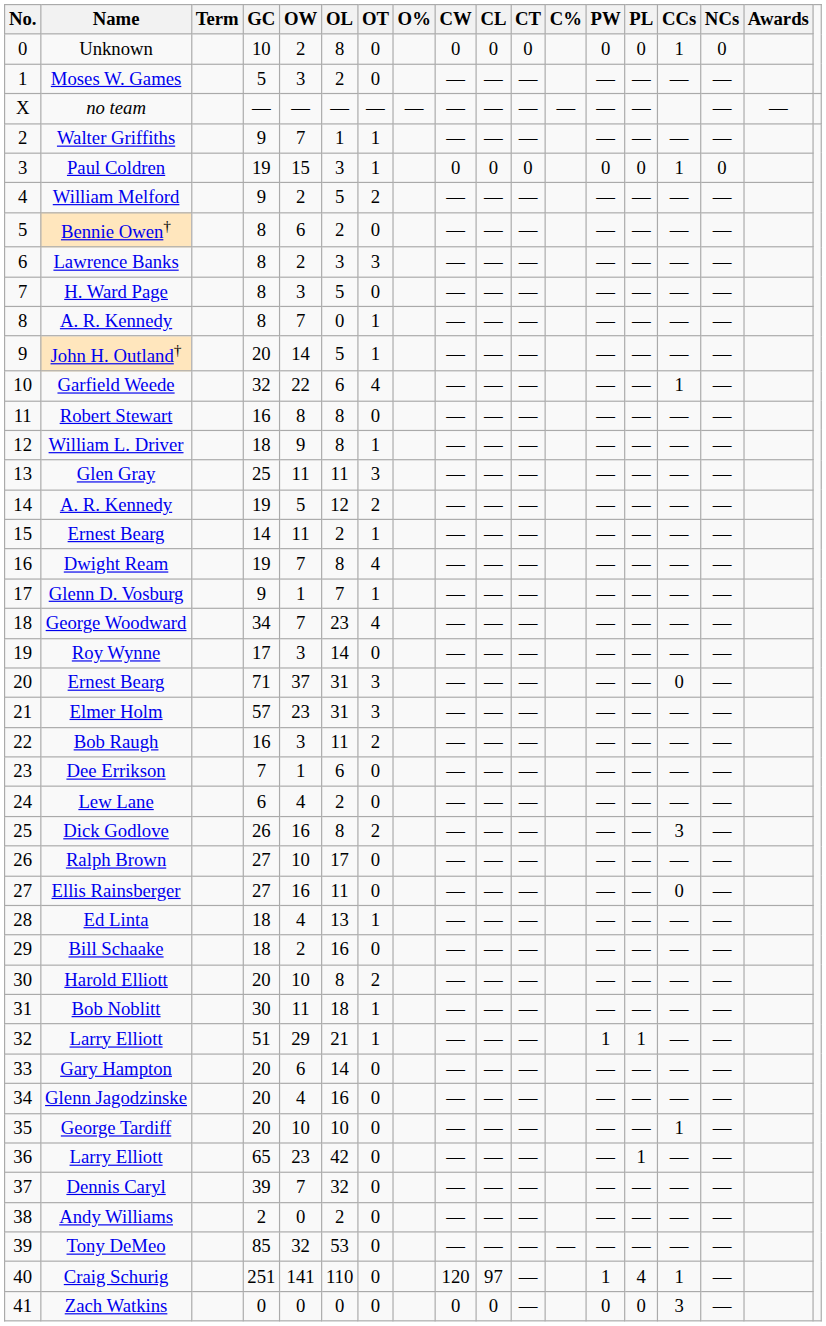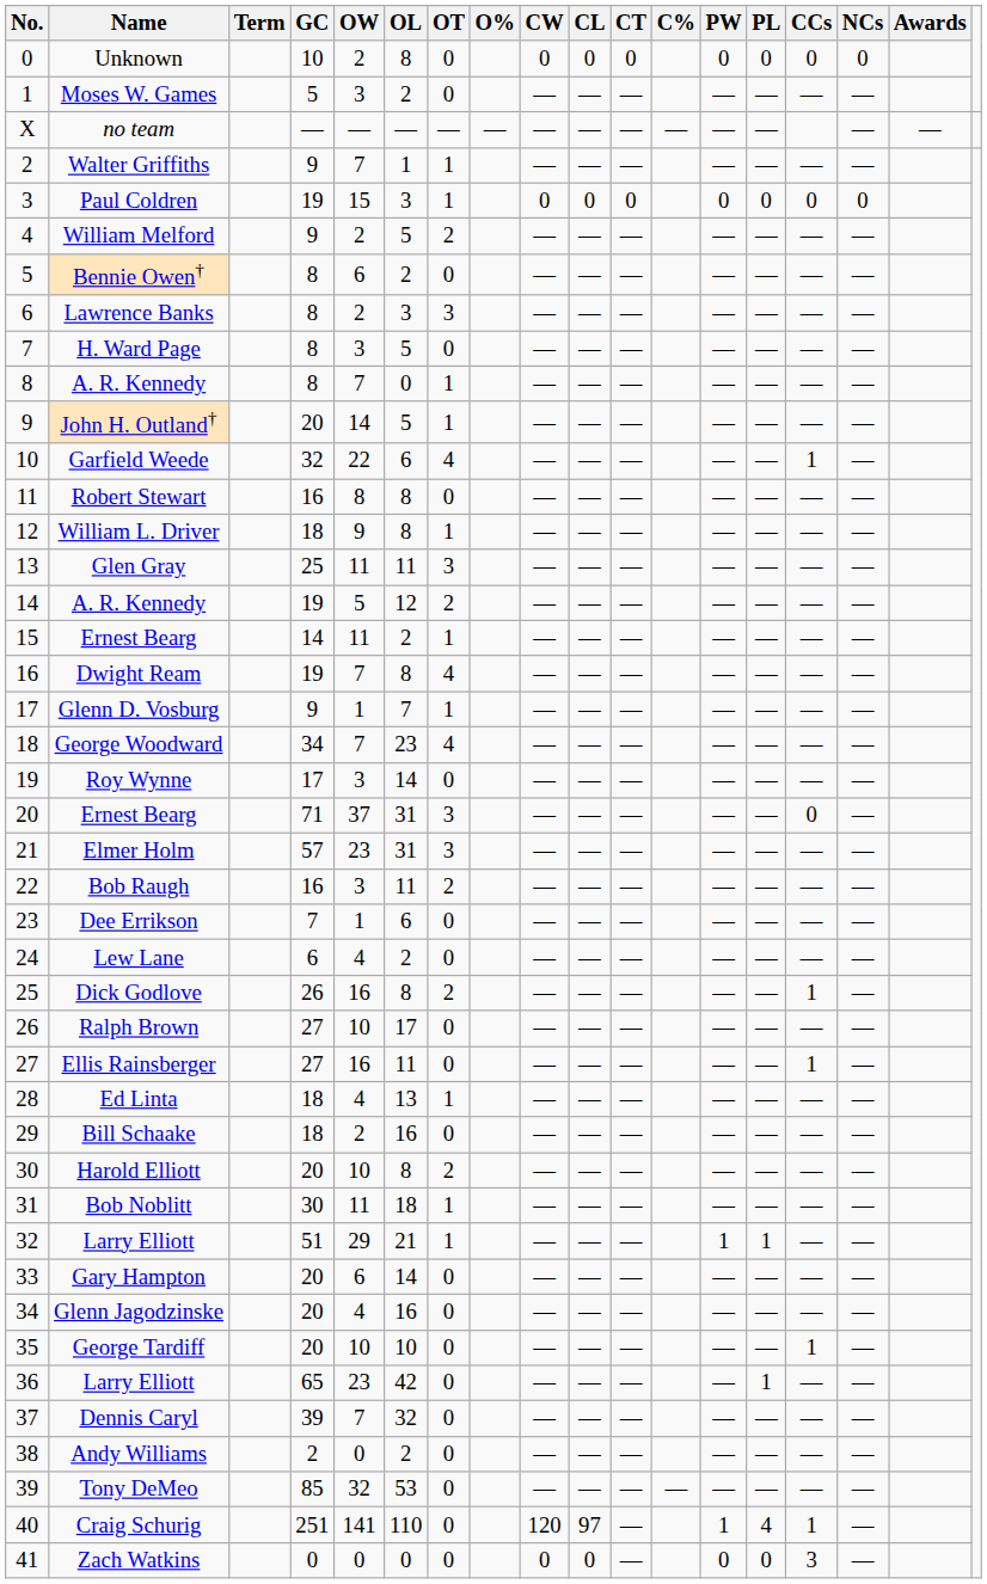 <table class="wikitable sortable" style="text-align:center">
 <tr>
 <th>No.</th>
 <th>Name</th>
 <th>Term</th>
 <th>GC</th>
 <th>OW</th>
 <th>OL</th>
 <th>OT</th>
 <th>O%</th>
 <th>CW</th>
 <th>CL</th>
 <th>CT</th>
 <th>C%</th>
 <th>PW</th>
 <th>PL</th>
 <th>CCs</th>
 <th>NCs</th>
 <th class="unsortable">Awards</th>
 </tr>
 <tr>
 <td>0</td>
 <td>Unknown</td>
 <td></td>
 <td>10</td>
 <td>2</td>
 <td>8</td>
 <td>0</td>
 <td></td>
 <td>0</td>
 <td>0</td>
 <td>0</td>
 <td></td>
 <td>0</td>
 <td>0</td>
-<td>1</td>
+<td>0</td>
 <td>0</td>
 <td></td>
 </tr>
 <tr>
 <td>1</td>
 <td><a href='#'>Moses W. Games</a></td>
 <td></td>
 <td>5</td>
 <td>3</td>
 <td>2</td>
 <td>0</td>
 <td></td>
 <td>—</td>
 <td>—</td>
 <td>—</td>
 <td></td>
 <td>—</td>
 <td>—</td>
 <td>—</td>
 <td>—</td>
 <td></td>
 </tr>
 <tr>
 <td>X</td>
 <td><em>no team</em></td>
 <td></td>
 <td>—</td>
 <td>—</td>
 <td>—</td>
 <td>—</td>
 <td>—</td>
 <td>—</td>
 <td>—</td>
 <td>—</td>
 <td>—</td>
 <td>—</td>
 <td>—</td>
 <td></td>
 <td>—</td>
 <td>—</td>
 <td></td>
 </tr>
 <tr>
 <td>2</td>
 <td><a href='#'>Walter Griffiths</a></td>
 <td></td>
 <td>9</td>
 <td>7</td>
 <td>1</td>
 <td>1</td>
 <td></td>
 <td>—</td>
 <td>—</td>
 <td>—</td>
 <td></td>
 <td>—</td>
 <td>—</td>
 <td>—</td>
 <td>—</td>
 <td></td>
 </tr>
 <tr>
 <td>3</td>
 <td><a href='#'>Paul Coldren</a></td>
 <td></td>
 <td>19</td>
 <td>15</td>
 <td>3</td>
 <td>1</td>
 <td></td>
 <td>0</td>
 <td>0</td>
 <td>0</td>
 <td></td>
 <td>0</td>
 <td>0</td>
-<td>1</td>
+<td>0</td>
 <td>0</td>
 <td></td>
 </tr>
 <tr>
 <td>4</td>
 <td><a href='#'>William Melford</a></td>
 <td></td>
 <td>9</td>
 <td>2</td>
 <td>5</td>
 <td>2</td>
 <td></td>
 <td>—</td>
 <td>—</td>
 <td>—</td>
 <td></td>
 <td>—</td>
 <td>—</td>
 <td>—</td>
 <td>—</td>
 <td></td>
 </tr>
 <tr>
 <td>5</td>
 <td bgcolor=#FFE6BD><a href='#'>Bennie Owen</a><sup>†</sup></td>
 <td></td>
 <td>8</td>
 <td>6</td>
 <td>2</td>
 <td>0</td>
 <td></td>
 <td>—</td>
 <td>—</td>
 <td>—</td>
 <td></td>
 <td>—</td>
 <td>—</td>
 <td>—</td>
 <td>—</td>
 <td></td>
 </tr>
 <tr>
 <td>6</td>
 <td><a href='#'>Lawrence Banks</a></td>
 <td></td>
 <td>8</td>
 <td>2</td>
 <td>3</td>
 <td>3</td>
 <td></td>
 <td>—</td>
 <td>—</td>
 <td>—</td>
 <td></td>
 <td>—</td>
 <td>—</td>
 <td>—</td>
 <td>—</td>
 <td></td>
 </tr>
 <tr>
 <td>7</td>
 <td><a href='#'>H. Ward Page</a></td>
 <td></td>
 <td>8</td>
 <td>3</td>
 <td>5</td>
 <td>0</td>
 <td></td>
 <td>—</td>
 <td>—</td>
 <td>—</td>
 <td></td>
 <td>—</td>
 <td>—</td>
 <td>—</td>
 <td>—</td>
 <td></td>
 </tr>
 <tr>
 <td>8</td>
 <td><a href='#'>A. R. Kennedy</a></td>
 <td></td>
 <td>8</td>
 <td>7</td>
 <td>0</td>
 <td>1</td>
 <td></td>
 <td>—</td>
 <td>—</td>
 <td>—</td>
 <td></td>
 <td>—</td>
 <td>—</td>
 <td>—</td>
 <td>—</td>
 <td></td>
 </tr>
 <tr>
 <td>9</td>
 <td bgcolor=#FFE6BD><a href='#'>John H. Outland</a><sup>†</sup></td>
 <td></td>
 <td>20</td>
 <td>14</td>
 <td>5</td>
 <td>1</td>
 <td></td>
 <td>—</td>
 <td>—</td>
 <td>—</td>
 <td></td>
 <td>—</td>
 <td>—</td>
 <td>—</td>
 <td>—</td>
 <td></td>
 </tr>
 <tr>
 <td>10</td>
 <td><a href='#'>Garfield Weede</a></td>
 <td></td>
 <td>32</td>
 <td>22</td>
 <td>6</td>
 <td>4</td>
 <td></td>
 <td>—</td>
 <td>—</td>
 <td>—</td>
 <td></td>
 <td>—</td>
 <td>—</td>
 <td>1</td>
 <td>—</td>
 <td></td>
 </tr>
 <tr>
 <td>11</td>
 <td><a href='#'>Robert Stewart</a></td>
 <td></td>
 <td>16</td>
 <td>8</td>
 <td>8</td>
 <td>0</td>
 <td></td>
 <td>—</td>
 <td>—</td>
 <td>—</td>
 <td></td>
 <td>—</td>
 <td>—</td>
 <td>—</td>
 <td>—</td>
 <td></td>
 </tr>
 <tr>
 <td>12</td>
 <td><a href='#'>William L. Driver</a></td>
 <td></td>
 <td>18</td>
 <td>9</td>
 <td>8</td>
 <td>1</td>
 <td></td>
 <td>—</td>
 <td>—</td>
 <td>—</td>
 <td></td>
 <td>—</td>
 <td>—</td>
 <td>—</td>
 <td>—</td>
 <td></td>
 </tr>
 <tr>
 <td>13</td>
 <td><a href='#'>Glen Gray</a></td>
 <td></td>
 <td>25</td>
 <td>11</td>
 <td>11</td>
 <td>3</td>
 <td></td>
 <td>—</td>
 <td>—</td>
 <td>—</td>
 <td></td>
 <td>—</td>
 <td>—</td>
 <td>—</td>
 <td>—</td>
 <td></td>
 </tr>
 <tr>
 <td>14</td>
 <td><a href='#'>A. R. Kennedy</a></td>
 <td></td>
 <td>19</td>
 <td>5</td>
 <td>12</td>
 <td>2</td>
 <td></td>
 <td>—</td>
 <td>—</td>
 <td>—</td>
 <td></td>
 <td>—</td>
 <td>—</td>
 <td>—</td>
 <td>—</td>
 <td></td>
 </tr>
 <tr>
 <td>15</td>
 <td><a href='#'>Ernest Bearg</a></td>
 <td></td>
 <td>14</td>
 <td>11</td>
 <td>2</td>
 <td>1</td>
 <td></td>
 <td>—</td>
 <td>—</td>
 <td>—</td>
 <td></td>
 <td>—</td>
 <td>—</td>
 <td>—</td>
 <td>—</td>
 <td></td>
 </tr>
 <tr>
 <td>16</td>
 <td><a href='#'>Dwight Ream</a></td>
 <td></td>
 <td>19</td>
 <td>7</td>
 <td>8</td>
 <td>4</td>
 <td></td>
 <td>—</td>
 <td>—</td>
 <td>—</td>
 <td></td>
 <td>—</td>
 <td>—</td>
 <td>—</td>
 <td>—</td>
 <td></td>
 </tr>
 <tr>
 <td>17</td>
 <td><a href='#'>Glenn D. Vosburg</a></td>
 <td></td>
 <td>9</td>
 <td>1</td>
 <td>7</td>
 <td>1</td>
 <td></td>
 <td>—</td>
 <td>—</td>
 <td>—</td>
 <td></td>
 <td>—</td>
 <td>—</td>
 <td>—</td>
 <td>—</td>
 <td></td>
 </tr>
 <tr>
 <td>18</td>
 <td><a href='#'>George Woodward</a></td>
 <td></td>
 <td>34</td>
 <td>7</td>
 <td>23</td>
 <td>4</td>
 <td></td>
 <td>—</td>
 <td>—</td>
 <td>—</td>
 <td></td>
 <td>—</td>
 <td>—</td>
 <td>—</td>
 <td>—</td>
 <td></td>
 </tr>
 <tr>
 <td>19</td>
 <td><a href='#'>Roy Wynne</a></td>
 <td></td>
 <td>17</td>
 <td>3</td>
 <td>14</td>
 <td>0</td>
 <td></td>
 <td>—</td>
 <td>—</td>
 <td>—</td>
 <td></td>
 <td>—</td>
 <td>—</td>
 <td>—</td>
 <td>—</td>
 <td></td>
 </tr>
 <tr>
 <td>20</td>
 <td><a href='#'>Ernest Bearg</a></td>
 <td></td>
 <td>71</td>
 <td>37</td>
 <td>31</td>
 <td>3</td>
 <td></td>
 <td>—</td>
 <td>—</td>
 <td>—</td>
 <td></td>
 <td>—</td>
 <td>—</td>
 <td>0</td>
 <td>—</td>
 <td></td>
 </tr>
 <tr>
 <td>21</td>
 <td><a href='#'>Elmer Holm</a></td>
 <td></td>
 <td>57</td>
 <td>23</td>
 <td>31</td>
 <td>3</td>
 <td></td>
 <td>—</td>
 <td>—</td>
 <td>—</td>
 <td></td>
 <td>—</td>
 <td>—</td>
 <td>—</td>
 <td>—</td>
 <td></td>
 </tr>
 <tr>
 <td>22</td>
 <td><a href='#'>Bob Raugh</a></td>
 <td></td>
 <td>16</td>
 <td>3</td>
 <td>11</td>
 <td>2</td>
 <td></td>
 <td>—</td>
 <td>—</td>
 <td>—</td>
 <td></td>
 <td>—</td>
 <td>—</td>
 <td>—</td>
 <td>—</td>
 <td></td>
 </tr>
 <tr>
 <td>23</td>
 <td><a href='#'>Dee Errikson</a></td>
 <td></td>
 <td>7</td>
 <td>1</td>
 <td>6</td>
 <td>0</td>
 <td></td>
 <td>—</td>
 <td>—</td>
 <td>—</td>
 <td></td>
 <td>—</td>
 <td>—</td>
 <td>—</td>
 <td>—</td>
 <td></td>
 </tr>
 <tr>
 <td>24</td>
 <td><a href='#'>Lew Lane</a></td>
 <td></td>
 <td>6</td>
 <td>4</td>
 <td>2</td>
 <td>0</td>
 <td></td>
 <td>—</td>
 <td>—</td>
 <td>—</td>
 <td></td>
 <td>—</td>
 <td>—</td>
 <td>—</td>
 <td>—</td>
 <td></td>
 </tr>
 <tr>
 <td>25</td>
 <td><a href='#'>Dick Godlove</a></td>
 <td></td>
 <td>26</td>
 <td>16</td>
 <td>8</td>
 <td>2</td>
 <td></td>
 <td>—</td>
 <td>—</td>
 <td>—</td>
 <td></td>
 <td>—</td>
 <td>—</td>
-<td>3</td>
+<td>1</td>
 <td>—</td>
 <td></td>
 </tr>
 <tr>
 <td>26</td>
 <td><a href='#'>Ralph Brown</a></td>
 <td></td>
 <td>27</td>
 <td>10</td>
 <td>17</td>
 <td>0</td>
 <td></td>
 <td>—</td>
 <td>—</td>
 <td>—</td>
 <td></td>
 <td>—</td>
 <td>—</td>
 <td>—</td>
 <td>—</td>
 <td></td>
 </tr>
 <tr>
 <td>27</td>
 <td><a href='#'>Ellis Rainsberger</a></td>
 <td></td>
 <td>27</td>
 <td>16</td>
 <td>11</td>
 <td>0</td>
 <td></td>
 <td>—</td>
 <td>—</td>
 <td>—</td>
 <td></td>
 <td>—</td>
 <td>—</td>
-<td>0</td>
+<td>1</td>
 <td>—</td>
 <td></td>
 </tr>
 <tr>
 <td>28</td>
 <td><a href='#'>Ed Linta</a></td>
 <td></td>
 <td>18</td>
 <td>4</td>
 <td>13</td>
 <td>1</td>
 <td></td>
 <td>—</td>
 <td>—</td>
 <td>—</td>
 <td></td>
 <td>—</td>
 <td>—</td>
 <td>—</td>
 <td>—</td>
 <td></td>
 </tr>
 <tr>
 <td>29</td>
 <td><a href='#'>Bill Schaake</a></td>
 <td></td>
 <td>18</td>
 <td>2</td>
 <td>16</td>
 <td>0</td>
 <td></td>
 <td>—</td>
 <td>—</td>
 <td>—</td>
 <td></td>
 <td>—</td>
 <td>—</td>
 <td>—</td>
 <td>—</td>
 <td></td>
 </tr>
 <tr>
 <td>30</td>
 <td><a href='#'>Harold Elliott</a></td>
 <td></td>
 <td>20</td>
 <td>10</td>
 <td>8</td>
 <td>2</td>
 <td></td>
 <td>—</td>
 <td>—</td>
 <td>—</td>
 <td></td>
 <td>—</td>
 <td>—</td>
 <td>—</td>
 <td>—</td>
 <td></td>
 </tr>
 <tr>
 <td>31</td>
 <td><a href='#'>Bob Noblitt</a></td>
 <td></td>
 <td>30</td>
 <td>11</td>
 <td>18</td>
 <td>1</td>
 <td></td>
 <td>—</td>
 <td>—</td>
 <td>—</td>
 <td></td>
 <td>—</td>
 <td>—</td>
 <td>—</td>
 <td>—</td>
 <td></td>
 </tr>
 <tr>
 <td>32</td>
 <td><a href='#'>Larry Elliott</a></td>
 <td></td>
 <td>51</td>
 <td>29</td>
 <td>21</td>
 <td>1</td>
 <td></td>
 <td>—</td>
 <td>—</td>
 <td>—</td>
 <td></td>
 <td>1</td>
 <td>1</td>
 <td>—</td>
 <td>—</td>
 <td></td>
 </tr>
 <tr>
 <td>33</td>
 <td><a href='#'>Gary Hampton</a></td>
 <td></td>
 <td>20</td>
 <td>6</td>
 <td>14</td>
 <td>0</td>
 <td></td>
 <td>—</td>
 <td>—</td>
 <td>—</td>
 <td></td>
 <td>—</td>
 <td>—</td>
 <td>—</td>
 <td>—</td>
 <td></td>
 </tr>
 <tr>
 <td>34</td>
 <td><a href='#'>Glenn Jagodzinske</a></td>
 <td></td>
 <td>20</td>
 <td>4</td>
 <td>16</td>
 <td>0</td>
 <td></td>
 <td>—</td>
 <td>—</td>
 <td>—</td>
 <td></td>
 <td>—</td>
 <td>—</td>
 <td>—</td>
 <td>—</td>
 <td></td>
 </tr>
 <tr>
 <td>35</td>
 <td><a href='#'>George Tardiff</a></td>
 <td></td>
 <td>20</td>
 <td>10</td>
 <td>10</td>
 <td>0</td>
 <td></td>
 <td>—</td>
 <td>—</td>
 <td>—</td>
 <td></td>
 <td>—</td>
 <td>—</td>
 <td>1</td>
 <td>—</td>
 <td></td>
 </tr>
 <tr>
 <td>36</td>
 <td><a href='#'>Larry Elliott</a></td>
 <td></td>
 <td>65</td>
 <td>23</td>
 <td>42</td>
 <td>0</td>
 <td></td>
 <td>—</td>
 <td>—</td>
 <td>—</td>
 <td></td>
 <td>—</td>
 <td>1</td>
 <td>—</td>
 <td>—</td>
 <td></td>
 </tr>
 <tr>
 <td>37</td>
 <td><a href='#'>Dennis Caryl</a></td>
 <td></td>
 <td>39</td>
 <td>7</td>
 <td>32</td>
 <td>0</td>
 <td></td>
 <td>—</td>
 <td>—</td>
 <td>—</td>
 <td></td>
 <td>—</td>
 <td>—</td>
 <td>—</td>
 <td>—</td>
 <td></td>
 </tr>
 <tr>
 <td>38</td>
 <td><a href='#'>Andy Williams</a></td>
 <td></td>
 <td>2</td>
 <td>0</td>
 <td>2</td>
 <td>0</td>
 <td></td>
 <td>—</td>
 <td>—</td>
 <td>—</td>
 <td></td>
 <td>—</td>
 <td>—</td>
 <td>—</td>
 <td>—</td>
 <td></td>
 </tr>
 <tr>
 <td>39</td>
 <td><a href='#'>Tony DeMeo</a></td>
 <td></td>
 <td>85</td>
 <td>32</td>
 <td>53</td>
 <td>0</td>
 <td></td>
 <td>—</td>
 <td>—</td>
 <td>—</td>
 <td>—</td>
 <td>—</td>
 <td>—</td>
 <td>—</td>
 <td>—</td>
 <td></td>
 </tr>
 <tr>
 <td>40</td>
 <td><a href='#'>Craig Schurig</a></td>
 <td></td>
 <td>251</td>
 <td>141</td>
 <td>110</td>
 <td>0</td>
 <td></td>
 <td>120</td>
 <td>97</td>
 <td>—</td>
 <td></td>
 <td>1</td>
 <td>4</td>
 <td>1</td>
 <td>—</td>
 <td></td>
 </tr>
 <tr>
 <td>41</td>
 <td><a href='#'>Zach Watkins</a></td>
 <td></td>
 <td>0</td>
 <td>0</td>
 <td>0</td>
 <td>0</td>
 <td></td>
 <td>0</td>
 <td>0</td>
 <td>—</td>
 <td></td>
 <td>0</td>
 <td>0</td>
 <td>3</td>
 <td>—</td>
 <td></td>
 </tr>
 </table>
